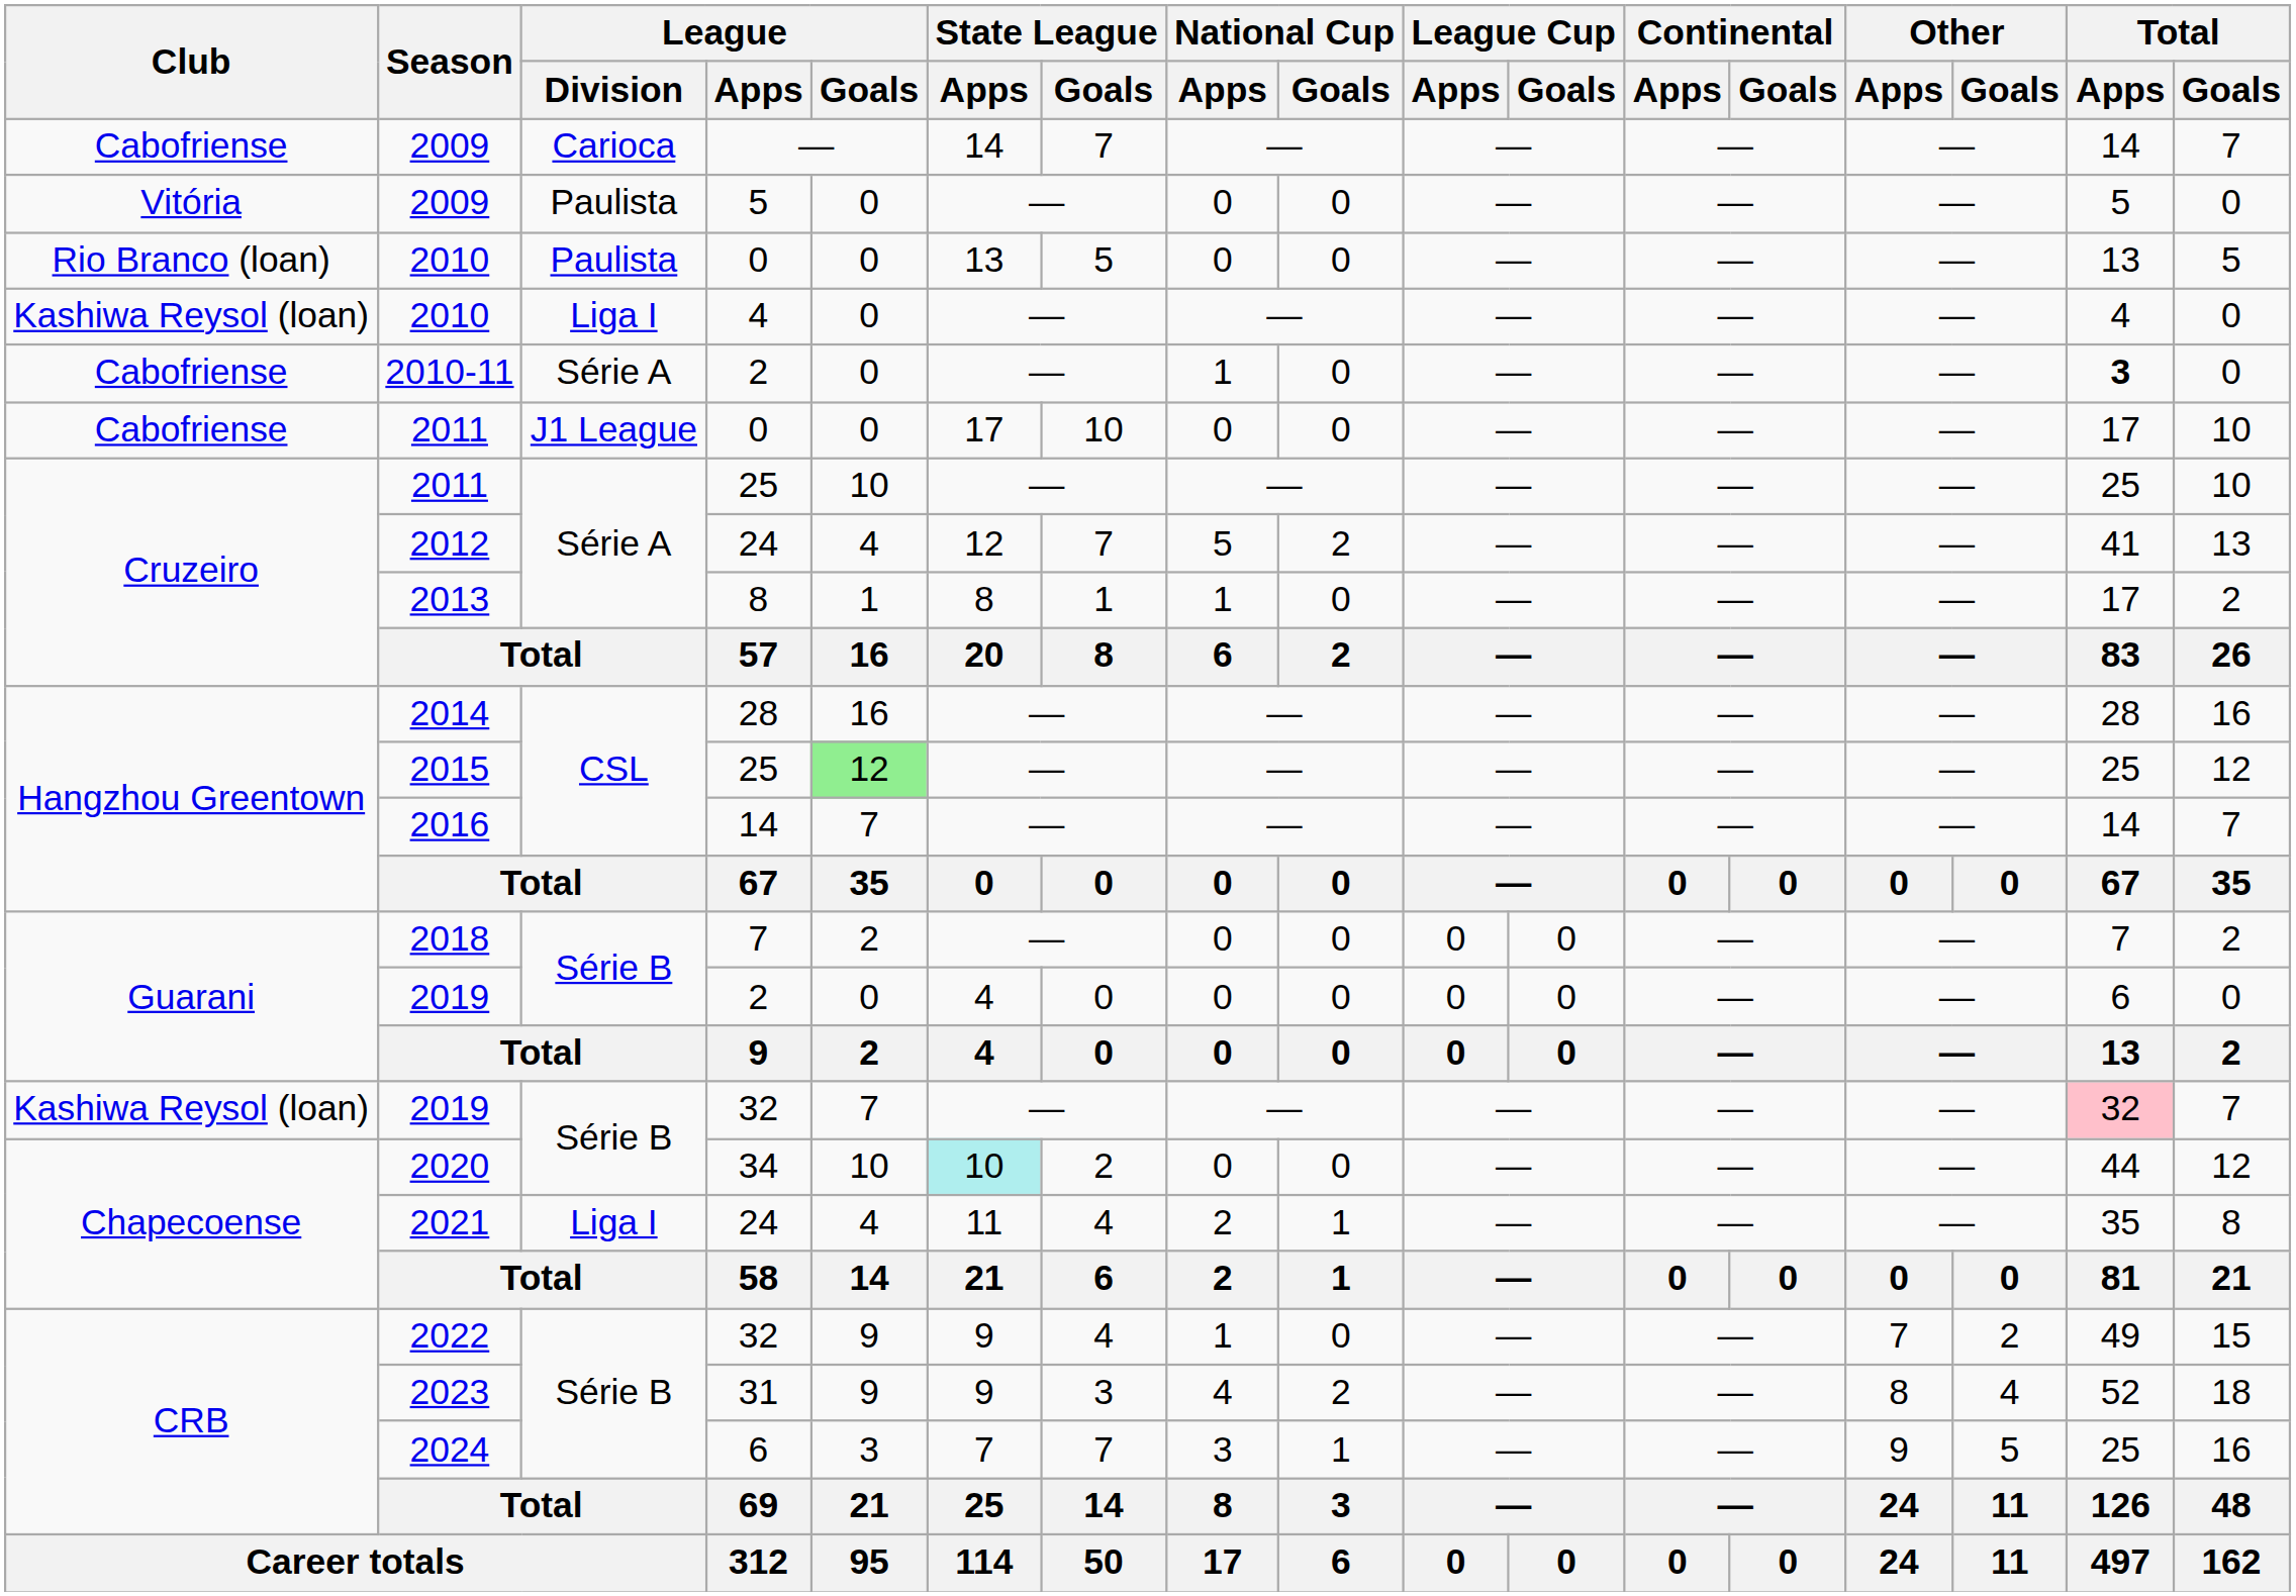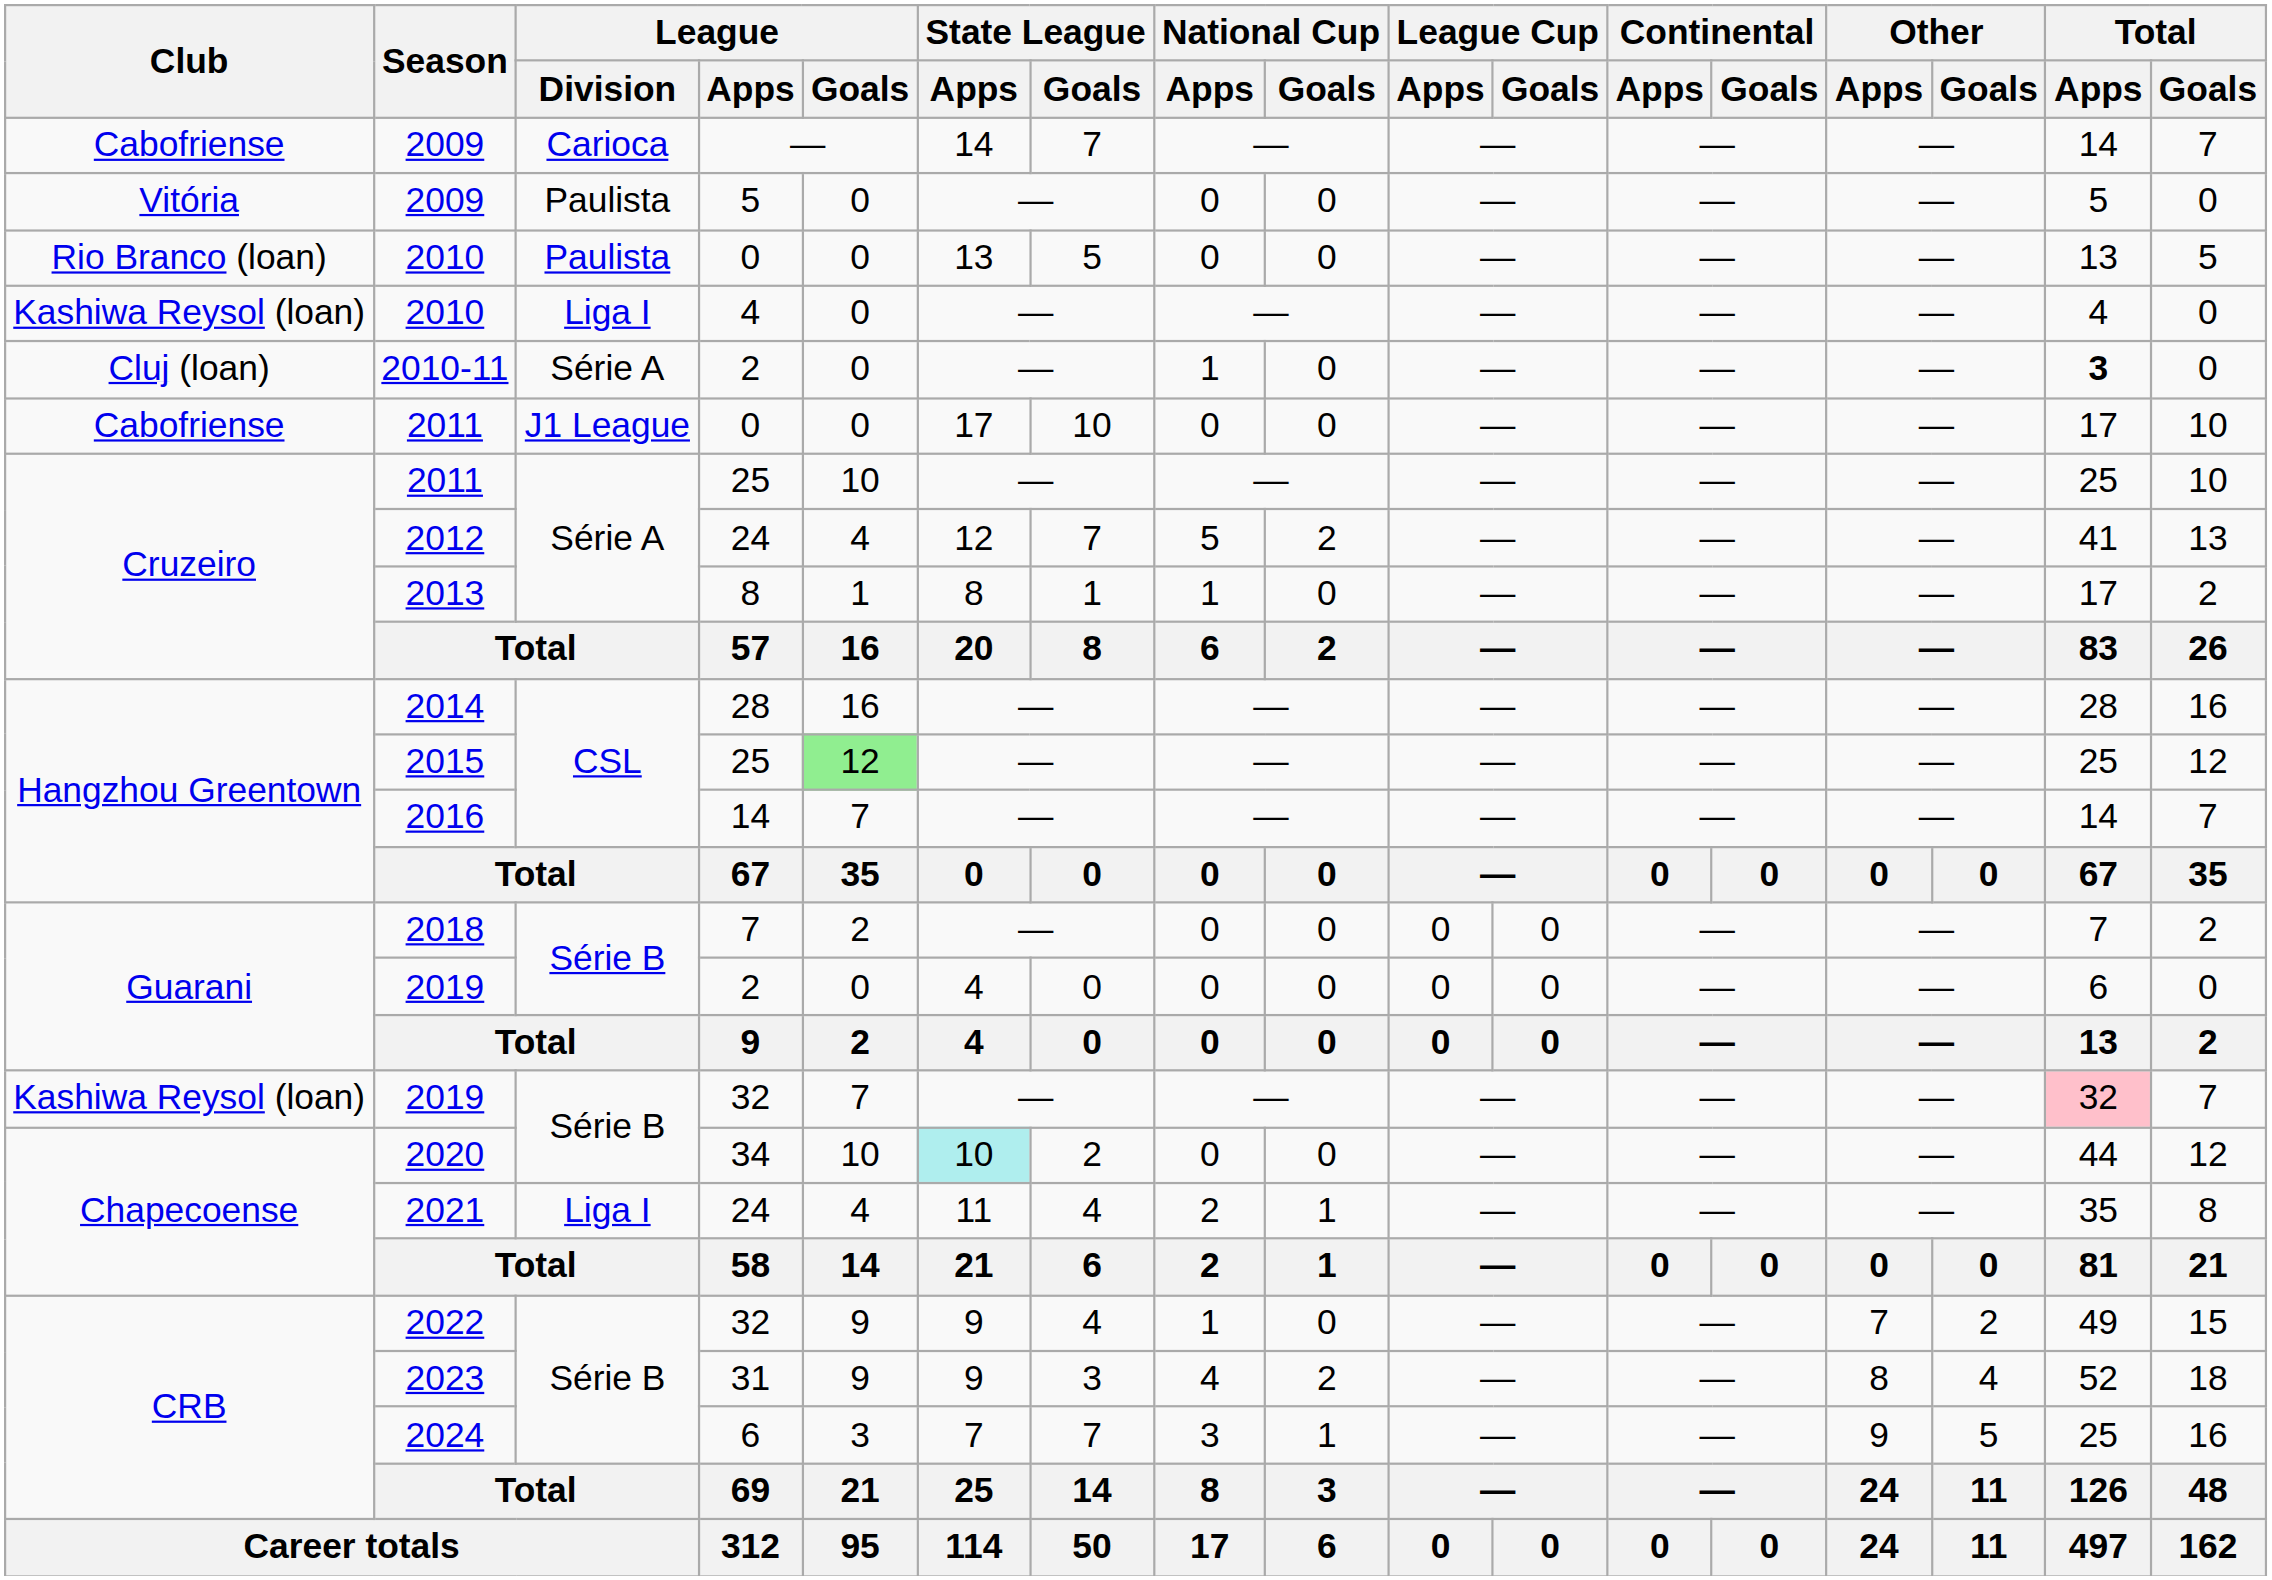 <table class="wikitable" style="text-align: center;">
 <tr>
 <th rowspan="2">Club</th>
 <th rowspan="2">Season</th>
 <th colspan="3">League</th>
 <th colspan="2">State League</th>
 <th colspan="2">National Cup</th>
 <th colspan="2">League Cup</th>
 <th colspan="2">Continental</th>
 <th colspan="2">Other</th>
 <th colspan="2">Total</th>
 </tr>
 <tr>
 <th>Division</th>
 <th>Apps</th>
 <th>Goals</th>
 <th>Apps</th>
 <th>Goals</th>
 <th>Apps</th>
 <th>Goals</th>
 <th>Apps</th>
 <th>Goals</th>
 <th>Apps</th>
 <th>Goals</th>
 <th>Apps</th>
 <th>Goals</th>
 <th>Apps</th>
 <th>Goals</th>
 </tr>
 <tr>
 <td><a href='#'>Cabofriense</a></td>
 <td><a href='#'>2009</a></td>
 <td><a href='#'>Carioca</a></td>
 <td colspan="2">—</td>
 <td>14</td>
 <td>7</td>
 <td colspan="2">—</td>
 <td colspan="2">—</td>
 <td colspan="2">—</td>
 <td colspan="2">—</td>
 <td>14</td>
 <td>7</td>
 </tr>
 <tr>
 <td><a href='#'>Vitória</a></td>
 <td><a href='#'>2009</a></td>
 <td>Paulista</td>
 <td>5</td>
 <td>0</td>
 <td colspan="2">—</td>
 <td>0</td>
 <td>0</td>
 <td colspan="2">—</td>
 <td colspan="2">—</td>
 <td colspan="2">—</td>
 <td>5</td>
 <td>0</td>
 </tr>
 <tr>
 <td><a href='#'>Rio Branco</a> (loan)</td>
 <td><a href='#'>2010</a></td>
 <td><a href='#'>Paulista</a></td>
 <td>0</td>
 <td>0</td>
 <td>13</td>
 <td>5</td>
 <td>0</td>
 <td>0</td>
 <td colspan="2">—</td>
 <td colspan="2">—</td>
 <td colspan="2">—</td>
 <td>13</td>
 <td>5</td>
 </tr>
 <tr>
 <td><a href='#'>Kashiwa Reysol</a> (loan)</td>
 <td><a href='#'>2010</a></td>
 <td><a href='#'>Liga I</a></td>
 <td>4</td>
 <td>0</td>
 <td colspan="2">—</td>
 <td colspan="2">—</td>
 <td colspan="2">—</td>
 <td colspan="2">—</td>
 <td colspan="2">—</td>
 <td>4</td>
 <td>0</td>
 </tr>
 <tr>
-<td><a href='#'>Cabofriense</a></td>
+<td><a href='#'>Cluj</a> (loan)</td>
 <td><a href='#'>2010-11</a></td>
 <td>Série A</td>
 <td>2</td>
 <td>0</td>
 <td colspan="2">—</td>
 <td>1</td>
 <td>0</td>
 <td colspan="2">—</td>
 <td colspan="2">—</td>
 <td colspan="2">—</td>
 <td><strong>3</strong></td>
 <td>0</td>
 </tr>
 <tr>
 <td><a href='#'>Cabofriense</a></td>
 <td><a href='#'>2011</a></td>
 <td><a href='#'>J1 League</a></td>
 <td>0</td>
 <td>0</td>
 <td>17</td>
 <td>10</td>
 <td>0</td>
 <td>0</td>
 <td colspan="2">—</td>
 <td colspan="2">—</td>
 <td colspan="2">—</td>
 <td>17</td>
 <td>10</td>
 </tr>
 <tr>
 <td rowspan="4"><a href='#'>Cruzeiro</a></td>
 <td><a href='#'>2011</a></td>
 <td rowspan="3">Série A</td>
 <td>25</td>
 <td>10</td>
 <td colspan="2">—</td>
 <td colspan="2">—</td>
 <td colspan="2">—</td>
 <td colspan="2">—</td>
 <td colspan="2">—</td>
 <td>25</td>
 <td>10</td>
 </tr>
 <tr>
 <td><a href='#'>2012</a></td>
 <td>24</td>
 <td>4</td>
 <td>12</td>
 <td>7</td>
 <td>5</td>
 <td>2</td>
 <td colspan="2">—</td>
 <td colspan="2">—</td>
 <td colspan="2">—</td>
 <td>41</td>
 <td>13</td>
 </tr>
 <tr>
 <td><a href='#'>2013</a></td>
 <td>8</td>
 <td>1</td>
 <td>8</td>
 <td>1</td>
 <td>1</td>
 <td>0</td>
 <td colspan="2">—</td>
 <td colspan="2">—</td>
 <td colspan="2">—</td>
 <td>17</td>
 <td>2</td>
 </tr>
 <tr>
 <th colspan="2">Total</th>
 <th>57</th>
 <th>16</th>
 <th>20</th>
 <th>8</th>
 <th>6</th>
 <th>2</th>
 <th colspan="2">—</th>
 <th colspan="2">—</th>
 <th colspan="2">—</th>
 <th>83</th>
 <th>26</th>
 </tr>
 <tr>
 <td rowspan="4"><a href='#'>Hangzhou Greentown</a></td>
 <td><a href='#'>2014</a></td>
 <td rowspan="3"><a href='#'>CSL</a></td>
 <td>28</td>
 <td>16</td>
 <td colspan="2">—</td>
 <td colspan="2">—</td>
 <td colspan="2">—</td>
 <td colspan="2">—</td>
 <td colspan="2">—</td>
 <td>28</td>
 <td>16</td>
 </tr>
 <tr>
 <td><a href='#'>2015</a></td>
 <td>25</td>
 <td style="background: lightgreen;">12</td>
 <td colspan="2">—</td>
 <td colspan="2">—</td>
 <td colspan="2">—</td>
 <td colspan="2">—</td>
 <td colspan="2">—</td>
 <td>25</td>
 <td>12</td>
 </tr>
 <tr>
 <td><a href='#'>2016</a></td>
 <td>14</td>
 <td>7</td>
 <td colspan="2">—</td>
 <td colspan="2">—</td>
 <td colspan="2">—</td>
 <td colspan="2">—</td>
 <td colspan="2">—</td>
 <td>14</td>
 <td>7</td>
 </tr>
 <tr>
 <th colspan="2">Total</th>
 <th>67</th>
 <th>35</th>
 <th>0</th>
 <th>0</th>
 <th>0</th>
 <th>0</th>
 <th colspan="2">—</th>
 <th>0</th>
 <th>0</th>
 <th>0</th>
 <th>0</th>
 <th>67</th>
 <th>35</th>
 </tr>
 <tr>
 <td rowspan="3"><a href='#'>Guarani</a></td>
 <td><a href='#'>2018</a></td>
 <td rowspan="2"><a href='#'>Série B</a></td>
 <td>7</td>
 <td>2</td>
 <td colspan="2">—</td>
 <td>0</td>
 <td>0</td>
 <td>0</td>
 <td>0</td>
 <td colspan="2">—</td>
 <td colspan="2">—</td>
 <td>7</td>
 <td>2</td>
 </tr>
 <tr>
 <td><a href='#'>2019</a></td>
 <td>2</td>
 <td>0</td>
 <td>4</td>
 <td>0</td>
 <td>0</td>
 <td>0</td>
 <td>0</td>
 <td>0</td>
 <td colspan="2">—</td>
 <td colspan="2">—</td>
 <td>6</td>
 <td>0</td>
 </tr>
 <tr>
 <th colspan="2">Total</th>
 <th>9</th>
 <th>2</th>
 <th>4</th>
 <th>0</th>
 <th>0</th>
 <th>0</th>
 <th>0</th>
 <th>0</th>
 <th colspan="2">—</th>
 <th colspan="2">—</th>
 <th>13</th>
 <th>2</th>
 </tr>
 <tr>
 <td><a href='#'>Kashiwa Reysol</a> (loan)</td>
 <td><a href='#'>2019</a></td>
 <td rowspan="2">Série B</td>
 <td>32</td>
 <td>7</td>
 <td colspan="2">—</td>
 <td colspan="2">—</td>
 <td colspan="2">—</td>
 <td colspan="2">—</td>
 <td colspan="2">—</td>
 <td style="background: pink;">32</td>
 <td>7</td>
 </tr>
 <tr>
 <td rowspan="3"><a href='#'>Chapecoense</a></td>
 <td><a href='#'>2020</a></td>
 <td>34</td>
 <td>10</td>
 <td style="background: paleturquoise;">10</td>
 <td>2</td>
 <td>0</td>
 <td>0</td>
 <td colspan="2">—</td>
 <td colspan="2">—</td>
 <td colspan="2">—</td>
 <td>44</td>
 <td>12</td>
 </tr>
 <tr>
 <td><a href='#'>2021</a></td>
 <td><a href='#'>Liga I</a></td>
 <td>24</td>
 <td>4</td>
 <td>11</td>
 <td>4</td>
 <td>2</td>
 <td>1</td>
 <td colspan="2">—</td>
 <td colspan="2">—</td>
 <td colspan="2">—</td>
 <td>35</td>
 <td>8</td>
 </tr>
 <tr>
 <th colspan="2">Total</th>
 <th>58</th>
 <th>14</th>
 <th>21</th>
 <th>6</th>
 <th>2</th>
 <th>1</th>
 <th colspan="2">—</th>
 <th>0</th>
 <th>0</th>
 <th>0</th>
 <th>0</th>
 <th>81</th>
 <th>21</th>
 </tr>
 <tr>
 <td rowspan="4"><a href='#'>CRB</a></td>
 <td><a href='#'>2022</a></td>
 <td rowspan="3">Série B</td>
 <td>32</td>
 <td>9</td>
 <td>9</td>
 <td>4</td>
 <td>1</td>
 <td>0</td>
 <td colspan="2">—</td>
 <td colspan="2">—</td>
 <td>7</td>
 <td>2</td>
 <td>49</td>
 <td>15</td>
 </tr>
 <tr>
 <td><a href='#'>2023</a></td>
 <td>31</td>
 <td>9</td>
 <td>9</td>
 <td>3</td>
 <td>4</td>
 <td>2</td>
 <td colspan="2">—</td>
 <td colspan="2">—</td>
 <td>8</td>
 <td>4</td>
 <td>52</td>
 <td>18</td>
 </tr>
 <tr>
 <td><a href='#'>2024</a></td>
 <td>6</td>
 <td>3</td>
 <td>7</td>
 <td>7</td>
 <td>3</td>
 <td>1</td>
 <td colspan="2">—</td>
 <td colspan="2">—</td>
 <td>9</td>
 <td>5</td>
 <td>25</td>
 <td>16</td>
 </tr>
 <tr>
 <th colspan="2">Total</th>
 <th>69</th>
 <th>21</th>
 <th>25</th>
 <th>14</th>
 <th>8</th>
 <th>3</th>
 <th colspan="2">—</th>
 <th colspan="2">—</th>
 <th>24</th>
 <th>11</th>
 <th>126</th>
 <th>48</th>
 </tr>
 <tr>
 <th colspan="3">Career totals</th>
 <th>312</th>
 <th>95</th>
 <th>114</th>
 <th>50</th>
 <th>17</th>
 <th>6</th>
 <th>0</th>
 <th>0</th>
 <th>0</th>
 <th>0</th>
 <th>24</th>
 <th>11</th>
 <th>497</th>
 <th>162</th>
 </tr>
 </table>
